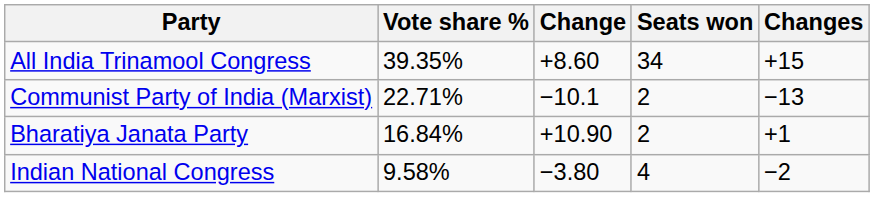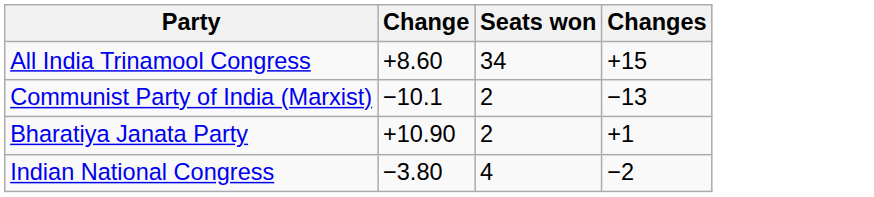 <table class="wikitable sortable">
 <tr>
 <th>Party</th>
-<th>Vote share %</th>
 <th>Change</th>
 <th>Seats won</th>
 <th>Changes</th>
 </tr>
 <tr>
 <td><a href='#'>All India Trinamool Congress</a></td>
-<td>39.35%</td>
 <td>+8.60</td>
 <td>34</td>
 <td>+15</td>
 </tr>
 <tr>
 <td><a href='#'>Communist Party of India (Marxist)</a></td>
-<td>22.71%</td>
 <td>−10.1</td>
 <td>2</td>
 <td>−13</td>
 </tr>
 <tr>
 <td><a href='#'>Bharatiya Janata Party</a></td>
-<td>16.84%</td>
 <td>+10.90</td>
 <td>2</td>
 <td>+1</td>
 </tr>
 <tr>
 <td><a href='#'>Indian National Congress</a></td>
-<td>9.58%</td>
 <td>−3.80</td>
 <td>4</td>
 <td>−2</td>
 </tr>
 </table>
